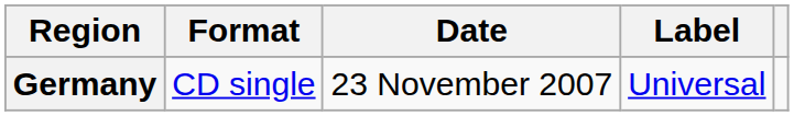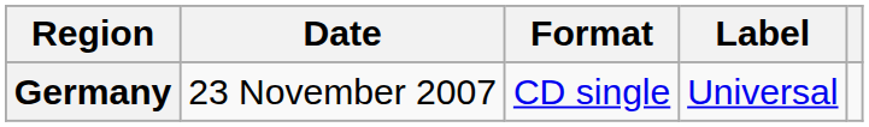 <table class="wikitable plainrowheaders">
 <tr>
 <th scope="col">Region</th>
+<th scope="col">Date</th>
 <th scope="col">Format</th>
-<th scope="col">Date</th>
 <th scope="col">Label</th>
 <th scope="col"></th>
 </tr>
 <tr>
 <th scope="row">Germany</th>
+<td>23 November 2007</td>
 <td><a href='#'>CD single</a></td>
-<td>23 November 2007</td>
 <td><a href='#'>Universal</a></td>
 <td></td>
 </tr>
 </table>
